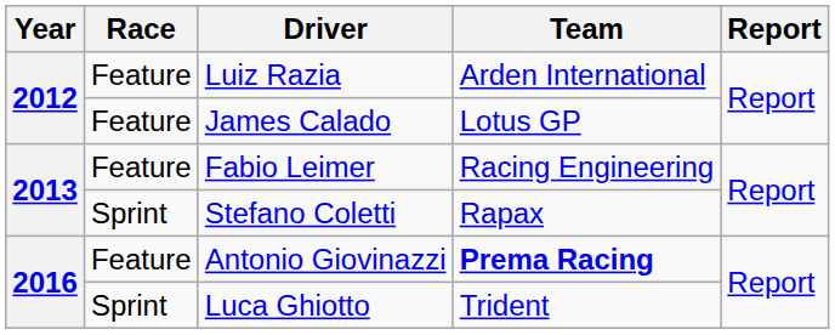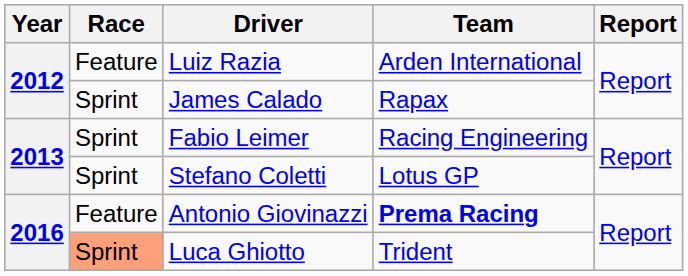 <table class="wikitable" style="font-size:95%;">
 <tr>
 <th>Year</th>
 <th>Race</th>
 <th>Driver</th>
 <th>Team</th>
 <th>Report</th>
 </tr>
 <tr>
 <th rowspan=2><a href='#'>2012</a></th>
 <td>Feature</td>
 <td> <a href='#'>Luiz Razia</a></td>
 <td><a href='#'>Arden International</a></td>
 <td rowspan=2><a href='#'>Report</a></td>
 </tr>
 <tr>
-<td>Feature</td>
+<td>Sprint</td>
 <td> <a href='#'>James Calado</a></td>
-<td><a href='#'>Lotus GP</a></td>
+<td><a href='#'>Rapax</a></td>
 </tr>
 <tr>
 <th rowspan=2><a href='#'>2013</a></th>
-<td>Feature</td>
+<td>Sprint</td>
 <td> <a href='#'>Fabio Leimer</a></td>
 <td><a href='#'>Racing Engineering</a></td>
 <td rowspan=2><a href='#'>Report</a></td>
 </tr>
 <tr>
 <td>Sprint</td>
 <td> <a href='#'>Stefano Coletti</a></td>
-<td><a href='#'>Rapax</a></td>
+<td><a href='#'>Lotus GP</a></td>
 </tr>
 <tr>
 <th rowspan=2><a href='#'>2016</a></th>
 <td>Feature</td>
 <td> <a href='#'>Antonio Giovinazzi</a></td>
 <td><strong><a href='#'>Prema Racing</a></strong></td>
 <td rowspan=2><a href='#'>Report</a></td>
 </tr>
 <tr>
-<td>Sprint</td>
+<td style="background: lightsalmon;">Sprint</td>
 <td> <a href='#'>Luca Ghiotto</a></td>
 <td><a href='#'>Trident</a></td>
 </tr>
 </table>
